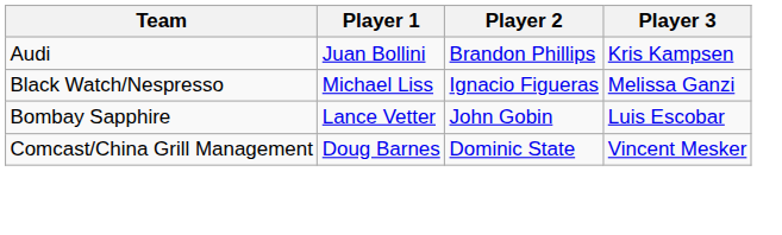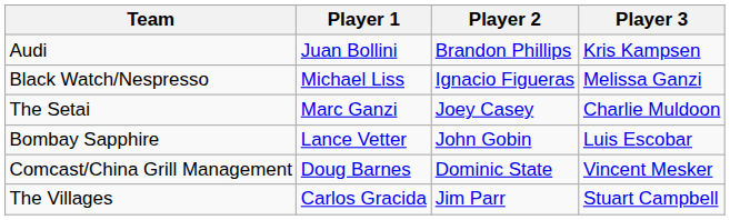 <table class="wikitable" border="1">
 <tr>
 <th>Team</th>
 <th>Player 1</th>
 <th>Player 2</th>
 <th>Player 3</th>
 </tr>
 <tr>
 <td>Audi</td>
 <td> <a href='#'>Juan Bollini</a></td>
 <td> <a href='#'>Brandon Phillips</a></td>
 <td> <a href='#'>Kris Kampsen</a></td>
 </tr>
 <tr>
 <td>Black Watch/Nespresso</td>
 <td> <a href='#'>Michael Liss</a></td>
 <td> <a href='#'>Ignacio Figueras</a></td>
 <td> <a href='#'>Melissa Ganzi</a></td>
 </tr>
 <tr>
+<td>The Setai</td>
+<td> <a href='#'>Marc Ganzi</a></td>
+<td> <a href='#'>Joey Casey</a></td>
+<td> <a href='#'>Charlie Muldoon</a></td>
+</tr>
+<tr>
 <td>Bombay Sapphire</td>
 <td> <a href='#'>Lance Vetter</a></td>
 <td> <a href='#'>John Gobin</a></td>
 <td> <a href='#'>Luis Escobar</a></td>
 </tr>
 <tr>
 <td>Comcast/China Grill Management</td>
 <td> <a href='#'>Doug Barnes</a></td>
 <td> <a href='#'>Dominic State</a></td>
 <td> <a href='#'>Vincent Mesker</a></td>
 </tr>
+<tr>
+<td>The Villages</td>
+<td> <a href='#'>Carlos Gracida</a></td>
+<td> <a href='#'>Jim Parr</a></td>
+<td> <a href='#'>Stuart Campbell</a></td>
+</tr>
 </table>
